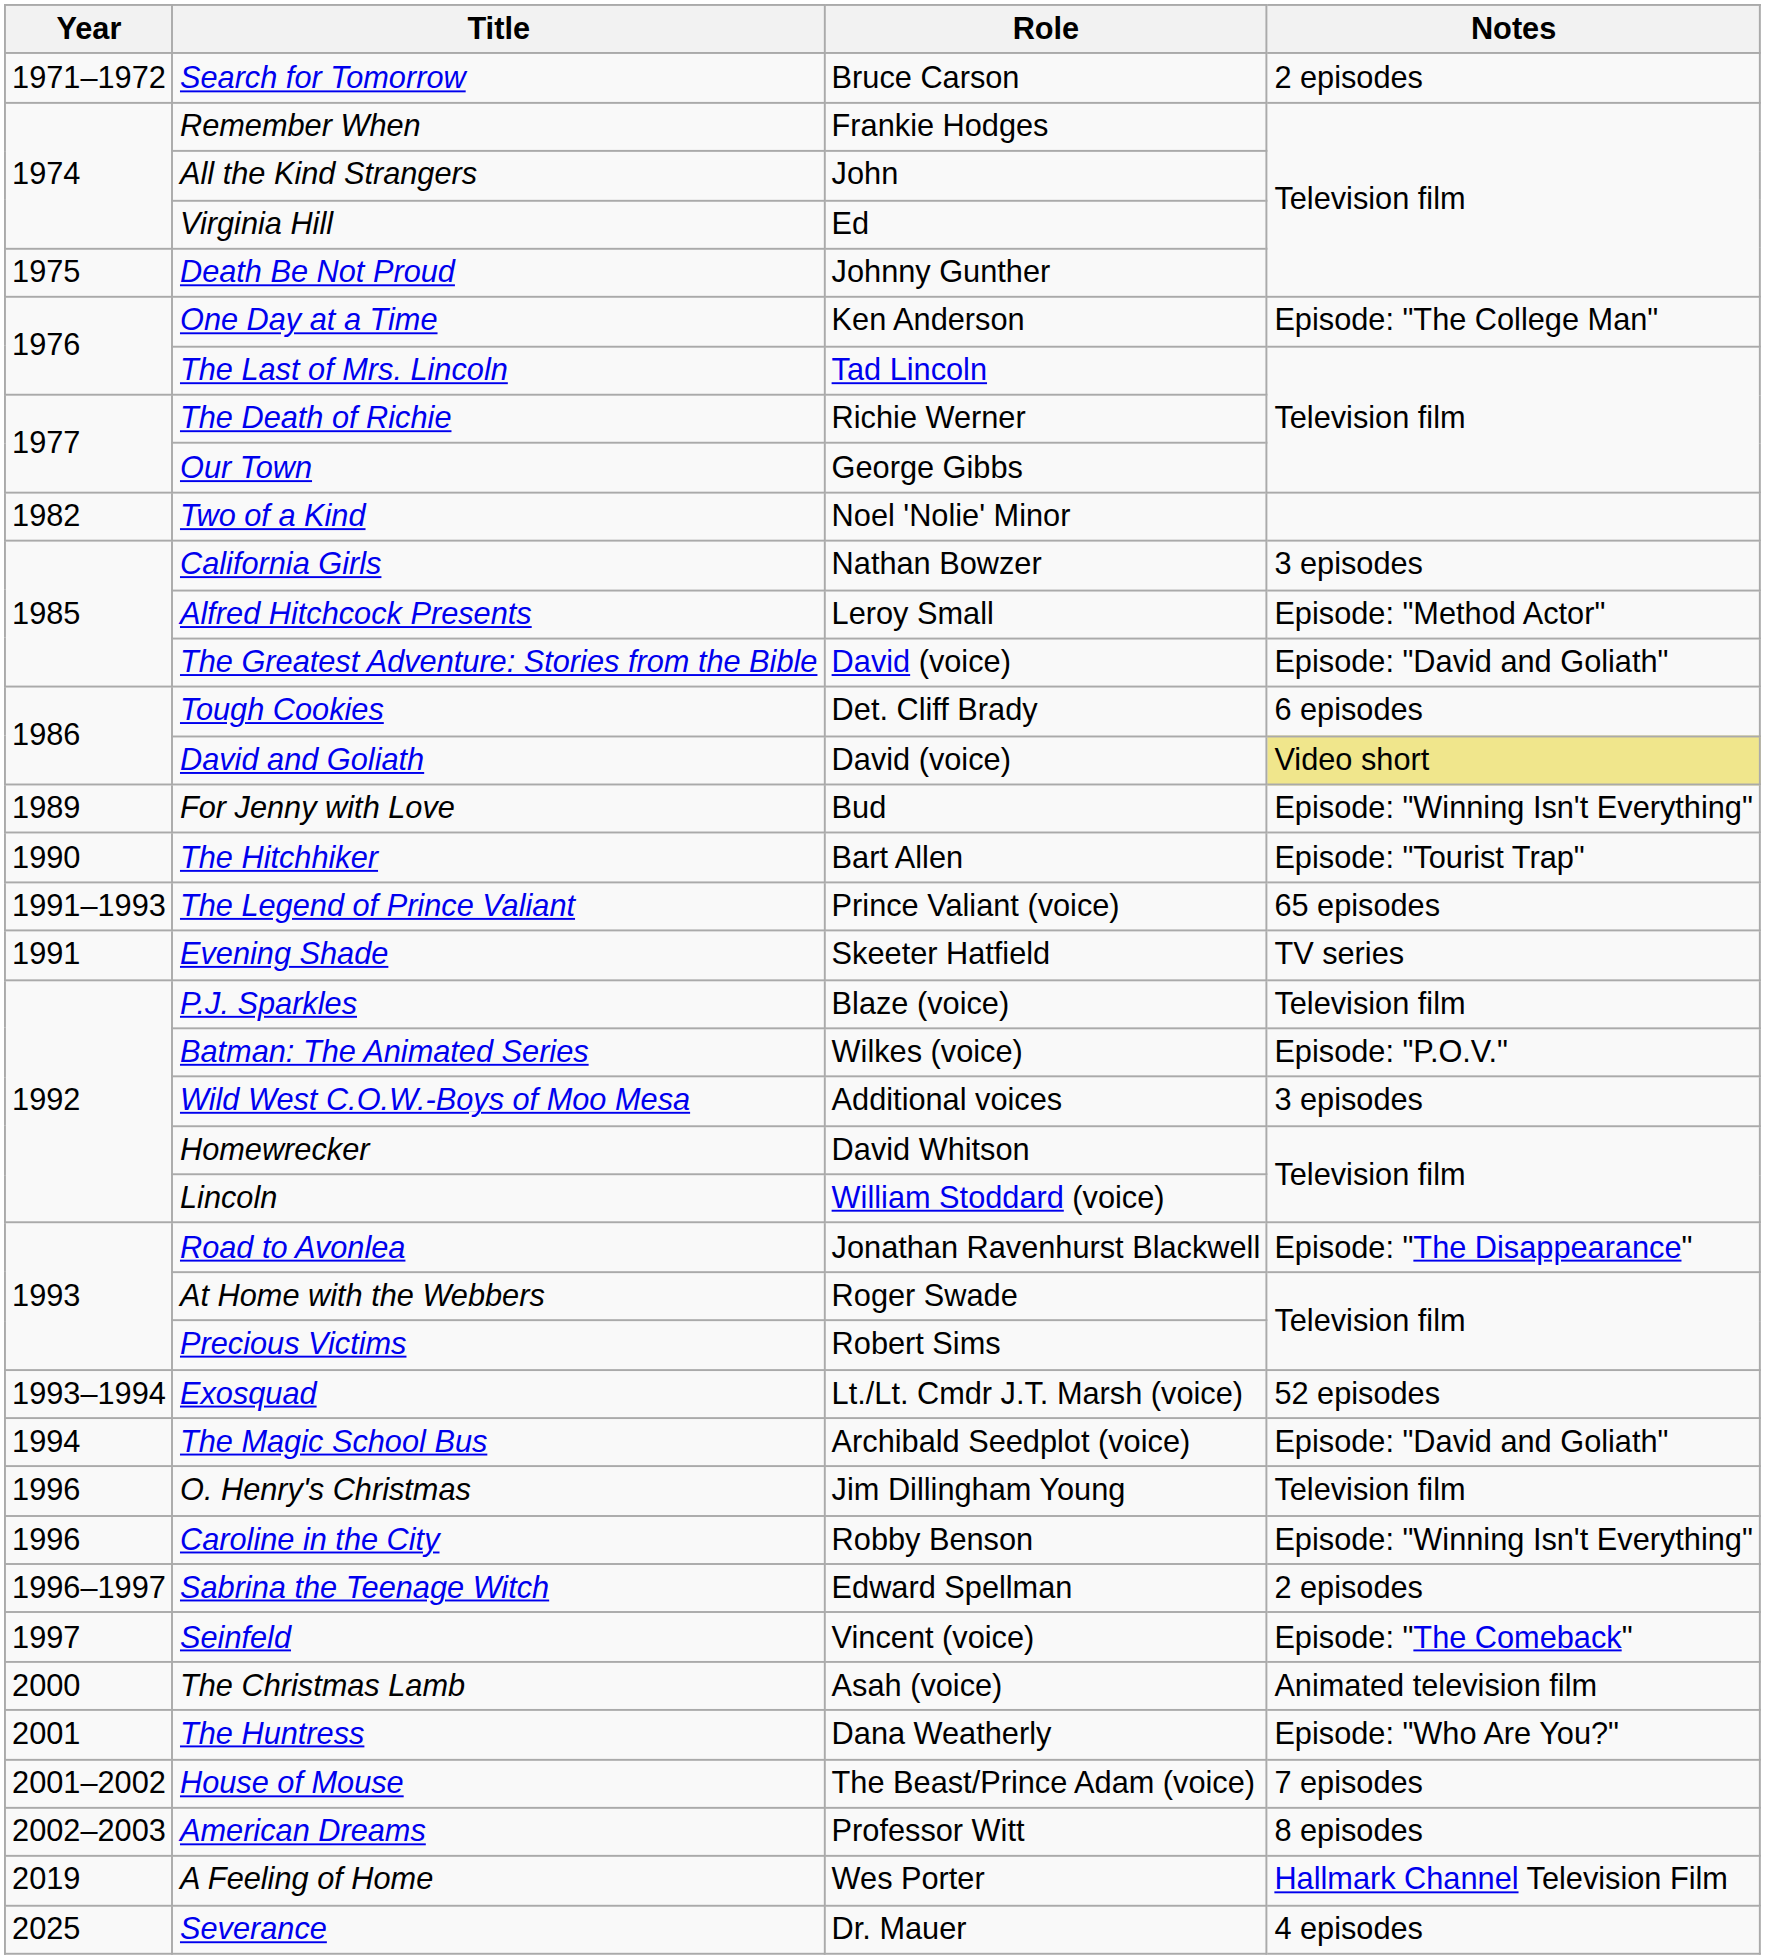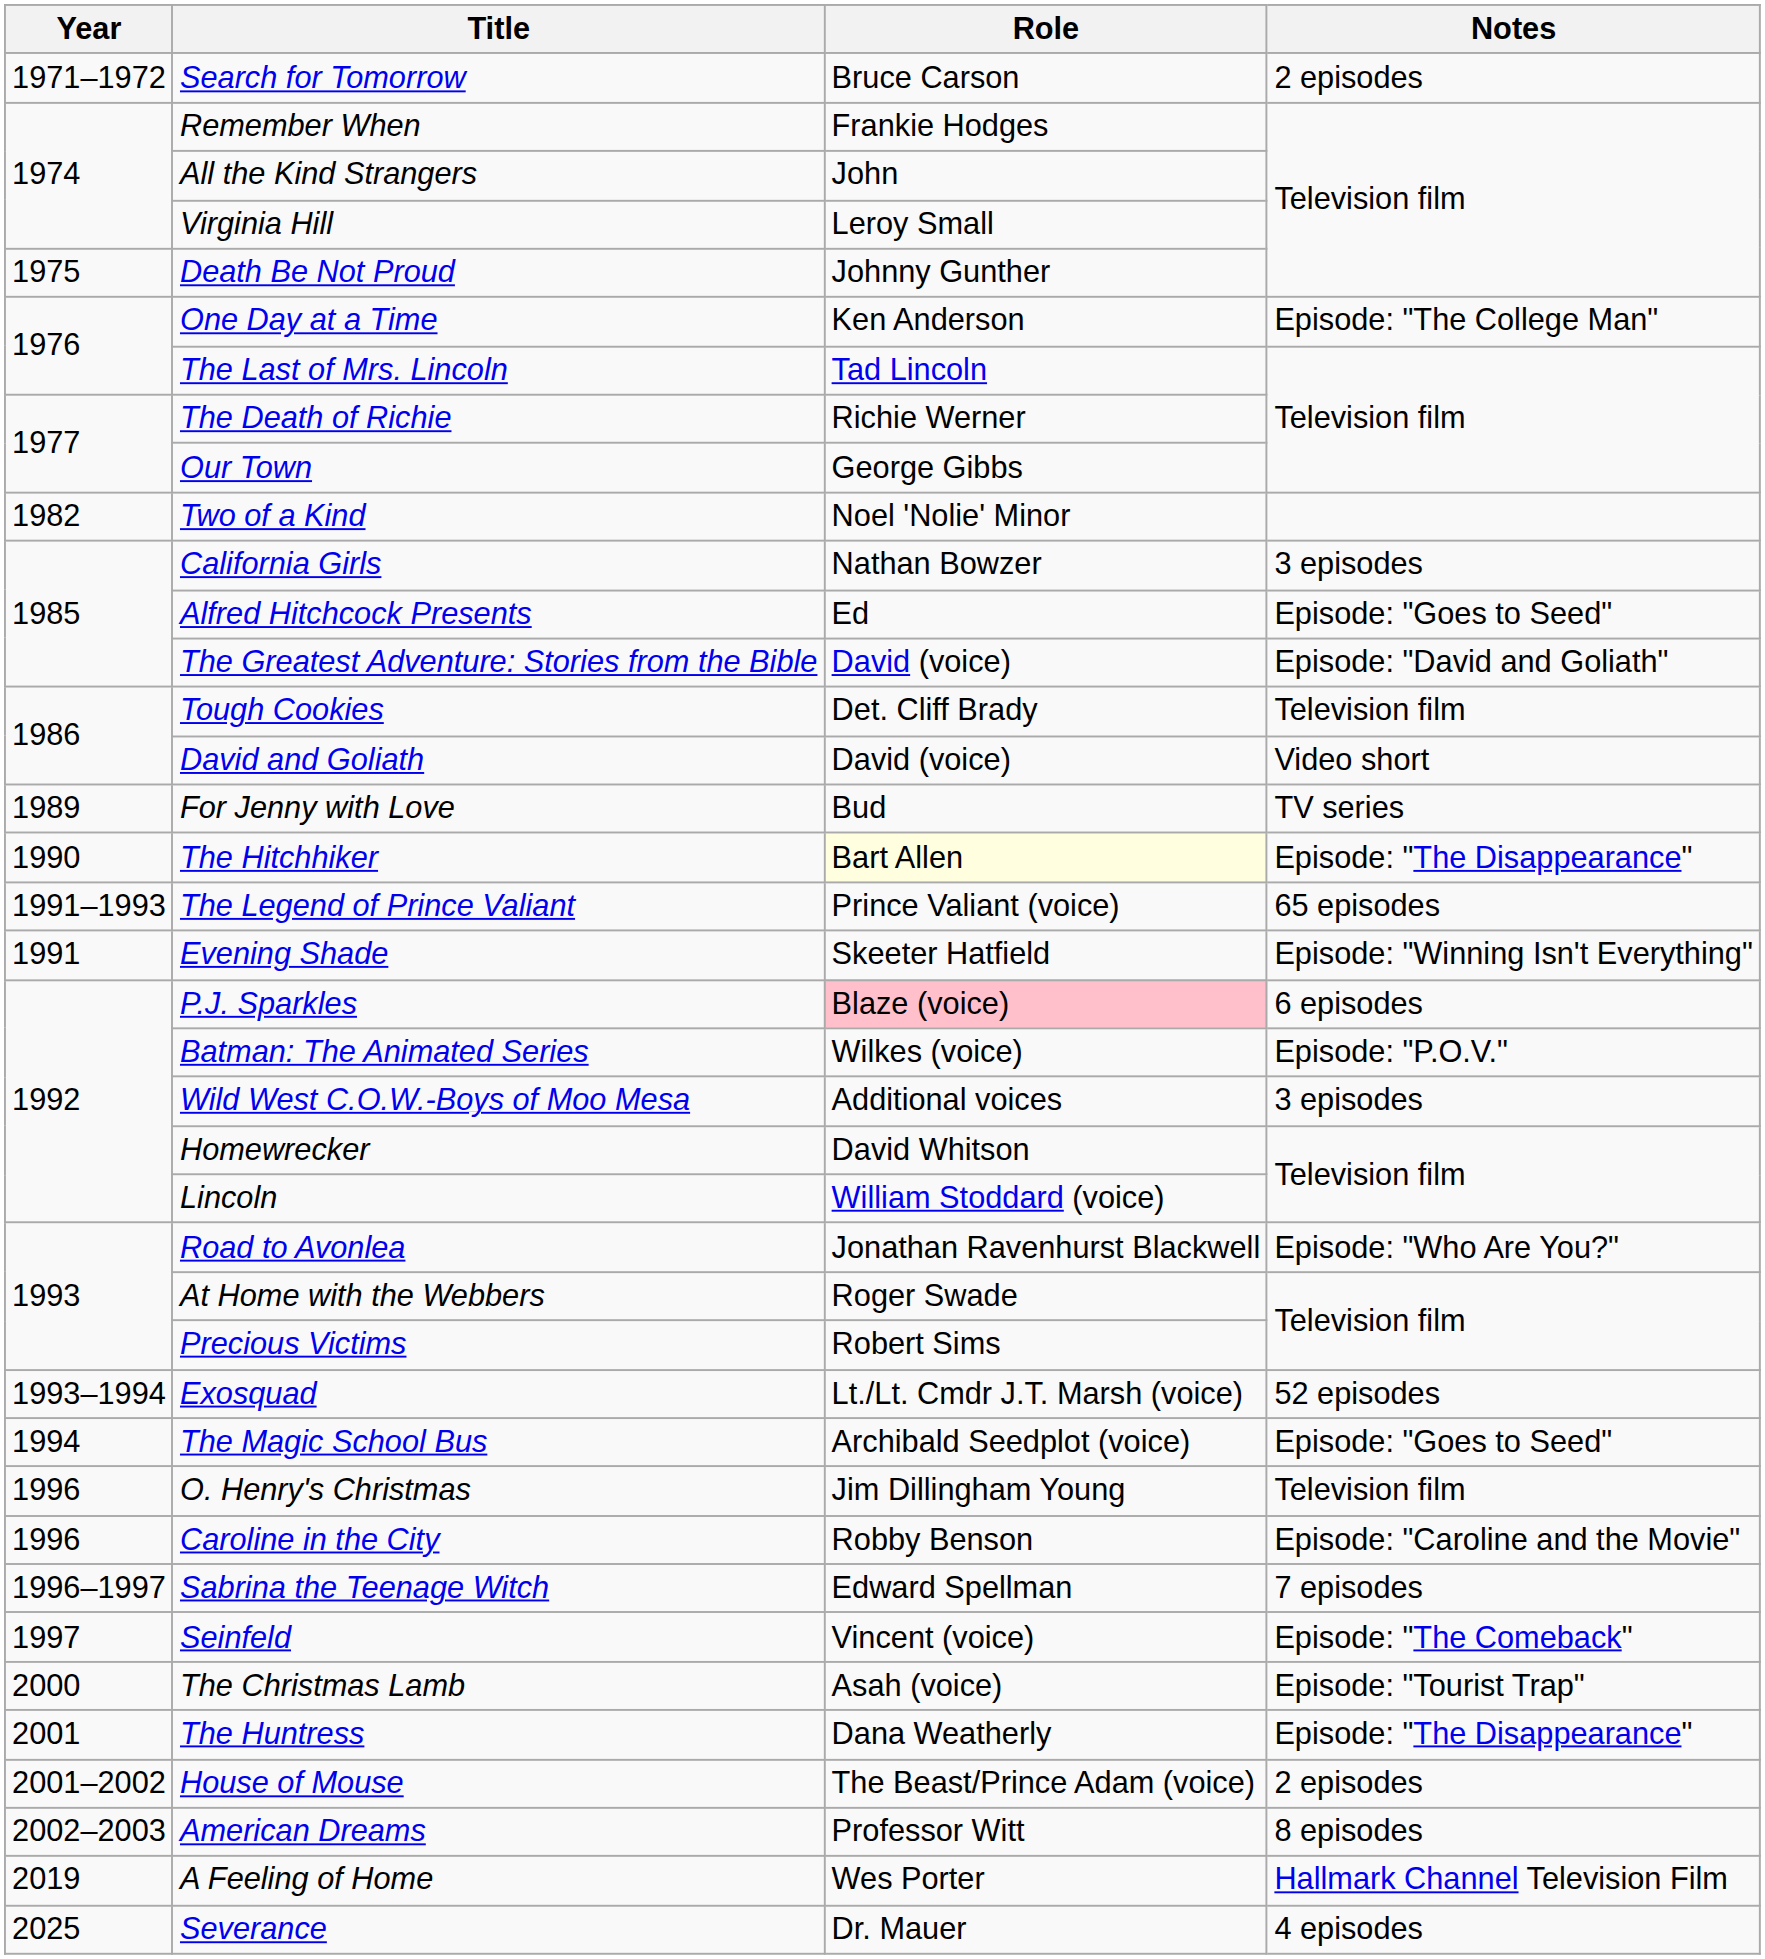 <table class="wikitable sortable">
 <tr>
 <th scope="col">Year</th>
 <th scope="col">Title</th>
 <th scope="col">Role</th>
 <th scope="col" class="unsortable">Notes</th>
 </tr>
 <tr>
 <td>1971–1972</td>
 <td><em><a href='#'>Search for Tomorrow</a></em></td>
 <td>Bruce Carson</td>
 <td>2 episodes</td>
 </tr>
 <tr>
 <td rowspan="3">1974</td>
 <td><em>Remember When</em></td>
 <td>Frankie Hodges</td>
 <td rowspan="4">Television film</td>
 </tr>
 <tr>
 <td><em>All the Kind Strangers</em></td>
 <td>John</td>
 </tr>
 <tr>
 <td><em>Virginia Hill</em></td>
-<td>Ed</td>
+<td>Leroy Small</td>
 </tr>
 <tr>
 <td>1975</td>
 <td><em><a href='#'>Death Be Not Proud</a></em></td>
 <td>Johnny Gunther</td>
 </tr>
 <tr>
 <td rowspan="2">1976</td>
 <td><em><a href='#'>One Day at a Time</a></em></td>
 <td>Ken Anderson</td>
 <td>Episode: "The College Man"</td>
 </tr>
 <tr>
 <td><em><a href='#'>The Last of Mrs. Lincoln</a></em></td>
 <td><a href='#'>Tad Lincoln</a></td>
 <td rowspan="3">Television film</td>
 </tr>
 <tr>
 <td rowspan="2">1977</td>
 <td><em><a href='#'>The Death of Richie</a></em></td>
 <td>Richie Werner</td>
 </tr>
 <tr>
 <td><em><a href='#'>Our Town</a></em></td>
 <td>George Gibbs</td>
 </tr>
 <tr>
 <td>1982</td>
 <td><em><a href='#'>Two of a Kind</a></em></td>
 <td>Noel 'Nolie' Minor</td>
 <td></td>
 </tr>
 <tr>
 <td rowspan="3">1985</td>
 <td><em><a href='#'>California Girls</a></em></td>
 <td>Nathan Bowzer</td>
 <td>3 episodes</td>
 </tr>
 <tr>
 <td><em><a href='#'>Alfred Hitchcock Presents</a></em></td>
-<td>Leroy Small</td>
-<td>Episode: "Method Actor"</td>
+<td>Ed</td>
+<td>Episode: "Goes to Seed"</td>
 </tr>
 <tr>
 <td><em><a href='#'>The Greatest Adventure: Stories from the Bible</a></em></td>
 <td><a href='#'>David</a> (voice)</td>
 <td>Episode: "David and Goliath"</td>
 </tr>
 <tr>
 <td rowspan="2">1986</td>
 <td><em><a href='#'>Tough Cookies</a></em></td>
 <td>Det. Cliff Brady</td>
-<td>6 episodes</td>
+<td>Television film</td>
 </tr>
 <tr>
 <td><em><a href='#'>David and Goliath</a></em></td>
 <td>David (voice)</td>
-<td style="background: khaki;">Video short</td>
+<td>Video short</td>
 </tr>
 <tr>
 <td>1989</td>
 <td><em>For Jenny with Love</em></td>
 <td>Bud</td>
-<td>Episode: "Winning Isn't Everything"</td>
+<td>TV series</td>
 </tr>
 <tr>
 <td>1990</td>
 <td><em><a href='#'>The Hitchhiker</a></em></td>
-<td>Bart Allen</td>
-<td>Episode: "Tourist Trap"</td>
+<td style="background: lightyellow;">Bart Allen</td>
+<td>Episode: "<a href='#'>The Disappearance</a>"</td>
 </tr>
 <tr>
 <td>1991–1993</td>
 <td><em><a href='#'>The Legend of Prince Valiant</a></em></td>
 <td>Prince Valiant (voice)</td>
 <td>65 episodes</td>
 </tr>
 <tr>
 <td>1991</td>
 <td><em><a href='#'>Evening Shade</a></em></td>
 <td>Skeeter Hatfield</td>
-<td>TV series</td>
+<td>Episode: "Winning Isn't Everything"</td>
 </tr>
 <tr>
 <td rowspan="5">1992</td>
 <td><em><a href='#'>P.J. Sparkles</a></em></td>
-<td>Blaze (voice)</td>
-<td>Television film</td>
+<td style="background: pink;">Blaze (voice)</td>
+<td>6 episodes</td>
 </tr>
 <tr>
 <td><em><a href='#'>Batman: The Animated Series</a></em></td>
 <td>Wilkes (voice)</td>
 <td>Episode: "P.O.V."</td>
 </tr>
 <tr>
 <td><em><a href='#'>Wild West C.O.W.-Boys of Moo Mesa</a></em></td>
 <td>Additional voices</td>
 <td>3 episodes</td>
 </tr>
 <tr>
 <td><em>Homewrecker</em></td>
 <td>David Whitson</td>
 <td rowspan="2">Television film</td>
 </tr>
 <tr>
 <td><em>Lincoln</em></td>
 <td><a href='#'>William Stoddard</a> (voice)</td>
 </tr>
 <tr>
 <td rowspan="3">1993</td>
 <td><em><a href='#'>Road to Avonlea</a></em></td>
 <td>Jonathan Ravenhurst Blackwell</td>
-<td>Episode: "<a href='#'>The Disappearance</a>"</td>
+<td>Episode: "Who Are You?"</td>
 </tr>
 <tr>
 <td><em>At Home with the Webbers</em></td>
 <td>Roger Swade</td>
 <td rowspan="2">Television film</td>
 </tr>
 <tr>
 <td><em><a href='#'>Precious Victims</a></em></td>
 <td>Robert Sims</td>
 </tr>
 <tr>
 <td>1993–1994</td>
 <td><em><a href='#'>Exosquad</a></em></td>
 <td>Lt./Lt. Cmdr J.T. Marsh (voice)</td>
 <td>52 episodes</td>
 </tr>
 <tr>
 <td>1994</td>
 <td><em><a href='#'>The Magic School Bus</a></em></td>
 <td>Archibald Seedplot (voice)</td>
-<td>Episode: "David and Goliath"</td>
+<td>Episode: "Goes to Seed"</td>
 </tr>
 <tr>
 <td>1996</td>
 <td><em>O. Henry's Christmas</em></td>
 <td>Jim Dillingham Young</td>
 <td>Television film</td>
 </tr>
 <tr>
 <td>1996</td>
 <td><em><a href='#'>Caroline in the City</a></em></td>
 <td>Robby Benson</td>
-<td>Episode: "Winning Isn't Everything"</td>
+<td>Episode: "Caroline and the Movie"</td>
 </tr>
 <tr>
 <td>1996–1997</td>
 <td><em><a href='#'>Sabrina the Teenage Witch</a></em></td>
 <td>Edward Spellman</td>
-<td>2 episodes</td>
+<td>7 episodes</td>
 </tr>
 <tr>
 <td>1997</td>
 <td><em><a href='#'>Seinfeld</a></em></td>
 <td>Vincent (voice)</td>
 <td>Episode: "<a href='#'>The Comeback</a>"</td>
 </tr>
 <tr>
 <td>2000</td>
 <td><em>The Christmas Lamb</em></td>
 <td>Asah (voice)</td>
-<td>Animated television film</td>
+<td>Episode: "Tourist Trap"</td>
 </tr>
 <tr>
 <td>2001</td>
 <td><em><a href='#'>The Huntress</a></em></td>
 <td>Dana Weatherly</td>
-<td>Episode: "Who Are You?"</td>
+<td>Episode: "<a href='#'>The Disappearance</a>"</td>
 </tr>
 <tr>
 <td>2001–2002</td>
 <td><em><a href='#'>House of Mouse</a></em></td>
 <td>The Beast/Prince Adam (voice)</td>
-<td>7 episodes</td>
+<td>2 episodes</td>
 </tr>
 <tr>
 <td>2002–2003</td>
 <td><em><a href='#'>American Dreams</a></em></td>
 <td>Professor Witt</td>
 <td>8 episodes</td>
 </tr>
 <tr>
 <td>2019</td>
 <td><em>A Feeling of Home</em></td>
 <td>Wes Porter</td>
 <td><a href='#'>Hallmark Channel</a> Television Film</td>
 </tr>
 <tr>
 <td>2025</td>
 <td><em><a href='#'>Severance</a></em></td>
 <td>Dr. Mauer</td>
 <td>4 episodes</td>
 </tr>
 </table>
